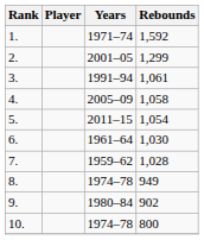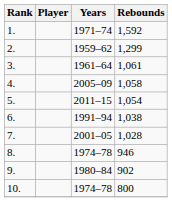 <table class="wikitable sortable">
 <tr>
 <th>Rank</th>
 <th>Player</th>
 <th>Years</th>
 <th>Rebounds</th>
 </tr>
 <tr>
 <td>1.</td>
 <td></td>
 <td>1971–74</td>
 <td>1,592</td>
 </tr>
 <tr>
 <td>2.</td>
 <td></td>
-<td>2001–05</td>
+<td>1959–62</td>
 <td>1,299</td>
 </tr>
 <tr>
 <td>3.</td>
 <td></td>
-<td>1991–94</td>
+<td>1961–64</td>
 <td>1,061</td>
 </tr>
 <tr>
 <td>4.</td>
 <td></td>
 <td>2005–09</td>
 <td>1,058</td>
 </tr>
 <tr>
 <td>5.</td>
 <td></td>
 <td>2011–15</td>
 <td>1,054</td>
 </tr>
 <tr>
 <td>6.</td>
 <td></td>
-<td>1961–64</td>
-<td>1,030</td>
+<td>1991–94</td>
+<td>1,038</td>
 </tr>
 <tr>
 <td>7.</td>
 <td></td>
-<td>1959–62</td>
+<td>2001–05</td>
 <td>1,028</td>
 </tr>
 <tr>
 <td>8.</td>
 <td></td>
 <td>1974–78</td>
-<td>949</td>
+<td>946</td>
 </tr>
 <tr>
 <td>9.</td>
 <td></td>
 <td>1980–84</td>
 <td>902</td>
 </tr>
 <tr>
 <td>10.</td>
 <td></td>
 <td>1974–78</td>
 <td>800</td>
 </tr>
 <tr>
 </tr>
 </table>
